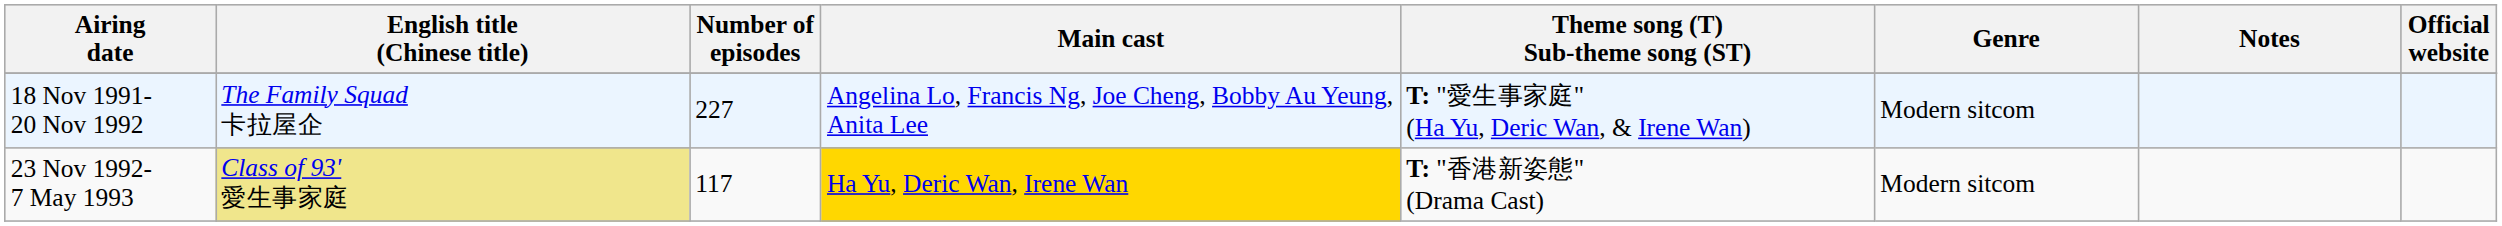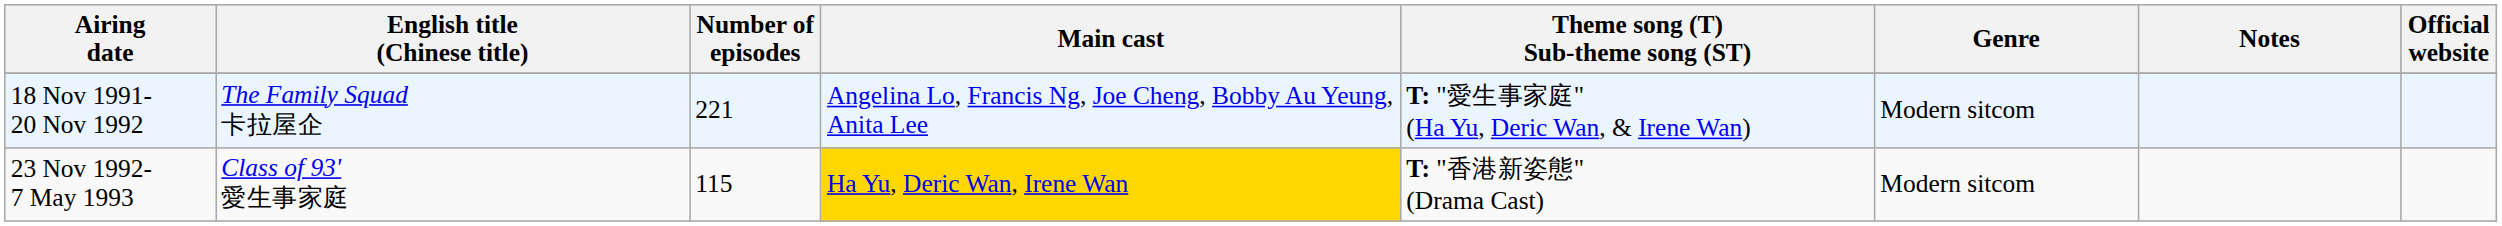 <table class="wikitable">
 <tr>
 <th align=center width=8% bgcolor="silver">Airing<br>date</th>
 <th align=center width=18% bgcolor="silver">English title <br> (Chinese title)</th>
 <th align=center width=5% bgcolor="silver">Number of episodes</th>
 <th align=center width=22% bgcolor="silver">Main cast</th>
 <th align=center width=18% bgcolor="silver">Theme song (T) <br>Sub-theme song (ST)</th>
 <th align=center width=10% bgcolor="silver">Genre</th>
 <th align=center width=10% bgcolor="silver">Notes</th>
 <th align=center width=1% bgcolor="silver">Official website</th>
 </tr>
 <tr>
 </tr>
 <tr ---- bgcolor="#ebf5ff">
 <td>18 Nov 1991- <br> 20 Nov 1992</td>
 <td><em><a href='#'>The Family Squad</a></em> <br> 卡拉屋企</td>
-<td>227</td>
+<td>221</td>
 <td><a href='#'>Angelina Lo</a>, <a href='#'>Francis Ng</a>, <a href='#'>Joe Cheng</a>, <a href='#'>Bobby Au Yeung</a>, <a href='#'>Anita Lee</a></td>
 <td><strong>T:</strong> "愛生事家庭" <br> (<a href='#'>Ha Yu</a>, <a href='#'>Deric Wan</a>, & <a href='#'>Irene Wan</a>)</td>
 <td>Modern sitcom</td>
 <td></td>
 <td></td>
 </tr>
 <tr>
 <td>23 Nov 1992- <br> 7 May 1993</td>
-<td style="background: khaki;"><em><a href='#'>Class of 93'</a></em> <br> 愛生事家庭</td>
-<td>117</td>
+<td><em><a href='#'>Class of 93'</a></em> <br> 愛生事家庭</td>
+<td>115</td>
 <td style="background: gold;"><a href='#'>Ha Yu</a>, <a href='#'>Deric Wan</a>, <a href='#'>Irene Wan</a></td>
 <td><strong>T:</strong> "香港新姿態" <br> (Drama Cast)</td>
 <td>Modern sitcom</td>
 <td></td>
 <td></td>
 </tr>
 </table>
